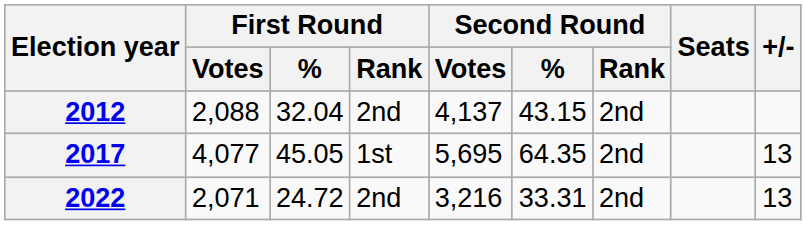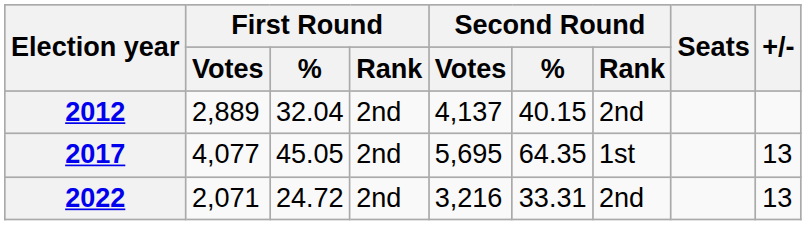 <table class="wikitable">
 <tr>
 <th rowspan="2">Election year</th>
 <th colspan="3">First Round</th>
 <th colspan="3">Second Round</th>
 <th rowspan="2">Seats</th>
 <th rowspan="2">+/-</th>
 </tr>
 <tr>
 <th>Votes</th>
 <th>%</th>
 <th>Rank</th>
 <th>Votes</th>
 <th>%</th>
 <th>Rank</th>
 </tr>
 <tr>
 <th><a href='#'>2012</a></th>
-<td>2,088</td>
+<td>2,889</td>
 <td>32.04</td>
 <td>2nd</td>
 <td>4,137</td>
-<td>43.15</td>
+<td>40.15</td>
 <td>2nd</td>
 <td></td>
 <td></td>
 </tr>
 <tr>
 <th><a href='#'>2017</a></th>
 <td>4,077</td>
 <td>45.05</td>
-<td>1st</td>
+<td>2nd</td>
 <td>5,695</td>
 <td>64.35</td>
-<td>2nd</td>
+<td>1st</td>
 <td></td>
 <td>13</td>
 </tr>
 <tr>
 <th><a href='#'>2022</a></th>
 <td>2,071</td>
 <td>24.72</td>
 <td>2nd</td>
 <td>3,216</td>
 <td>33.31</td>
 <td>2nd</td>
 <td></td>
 <td>13</td>
 </tr>
 </table>
